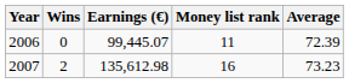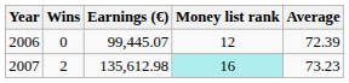 <table class="wikitable">
 <tr>
 <th>Year</th>
 <th>Wins</th>
 <th>Earnings (€)</th>
 <th>Money list rank</th>
 <th>Average</th>
 </tr>
 <tr>
 <td align="center">2006</td>
 <td align="center">0</td>
 <td align="right">99,445.07</td>
-<td align="center">11</td>
+<td align="center">12</td>
 <td align="right">72.39</td>
 </tr>
 <tr>
 <td align="center">2007</td>
 <td align="center">2</td>
 <td align="right">135,612.98</td>
-<td align="center">16</td>
+<td align="center" style="background: paleturquoise;">16</td>
 <td align="right">73.23</td>
 </tr>
 </table>
